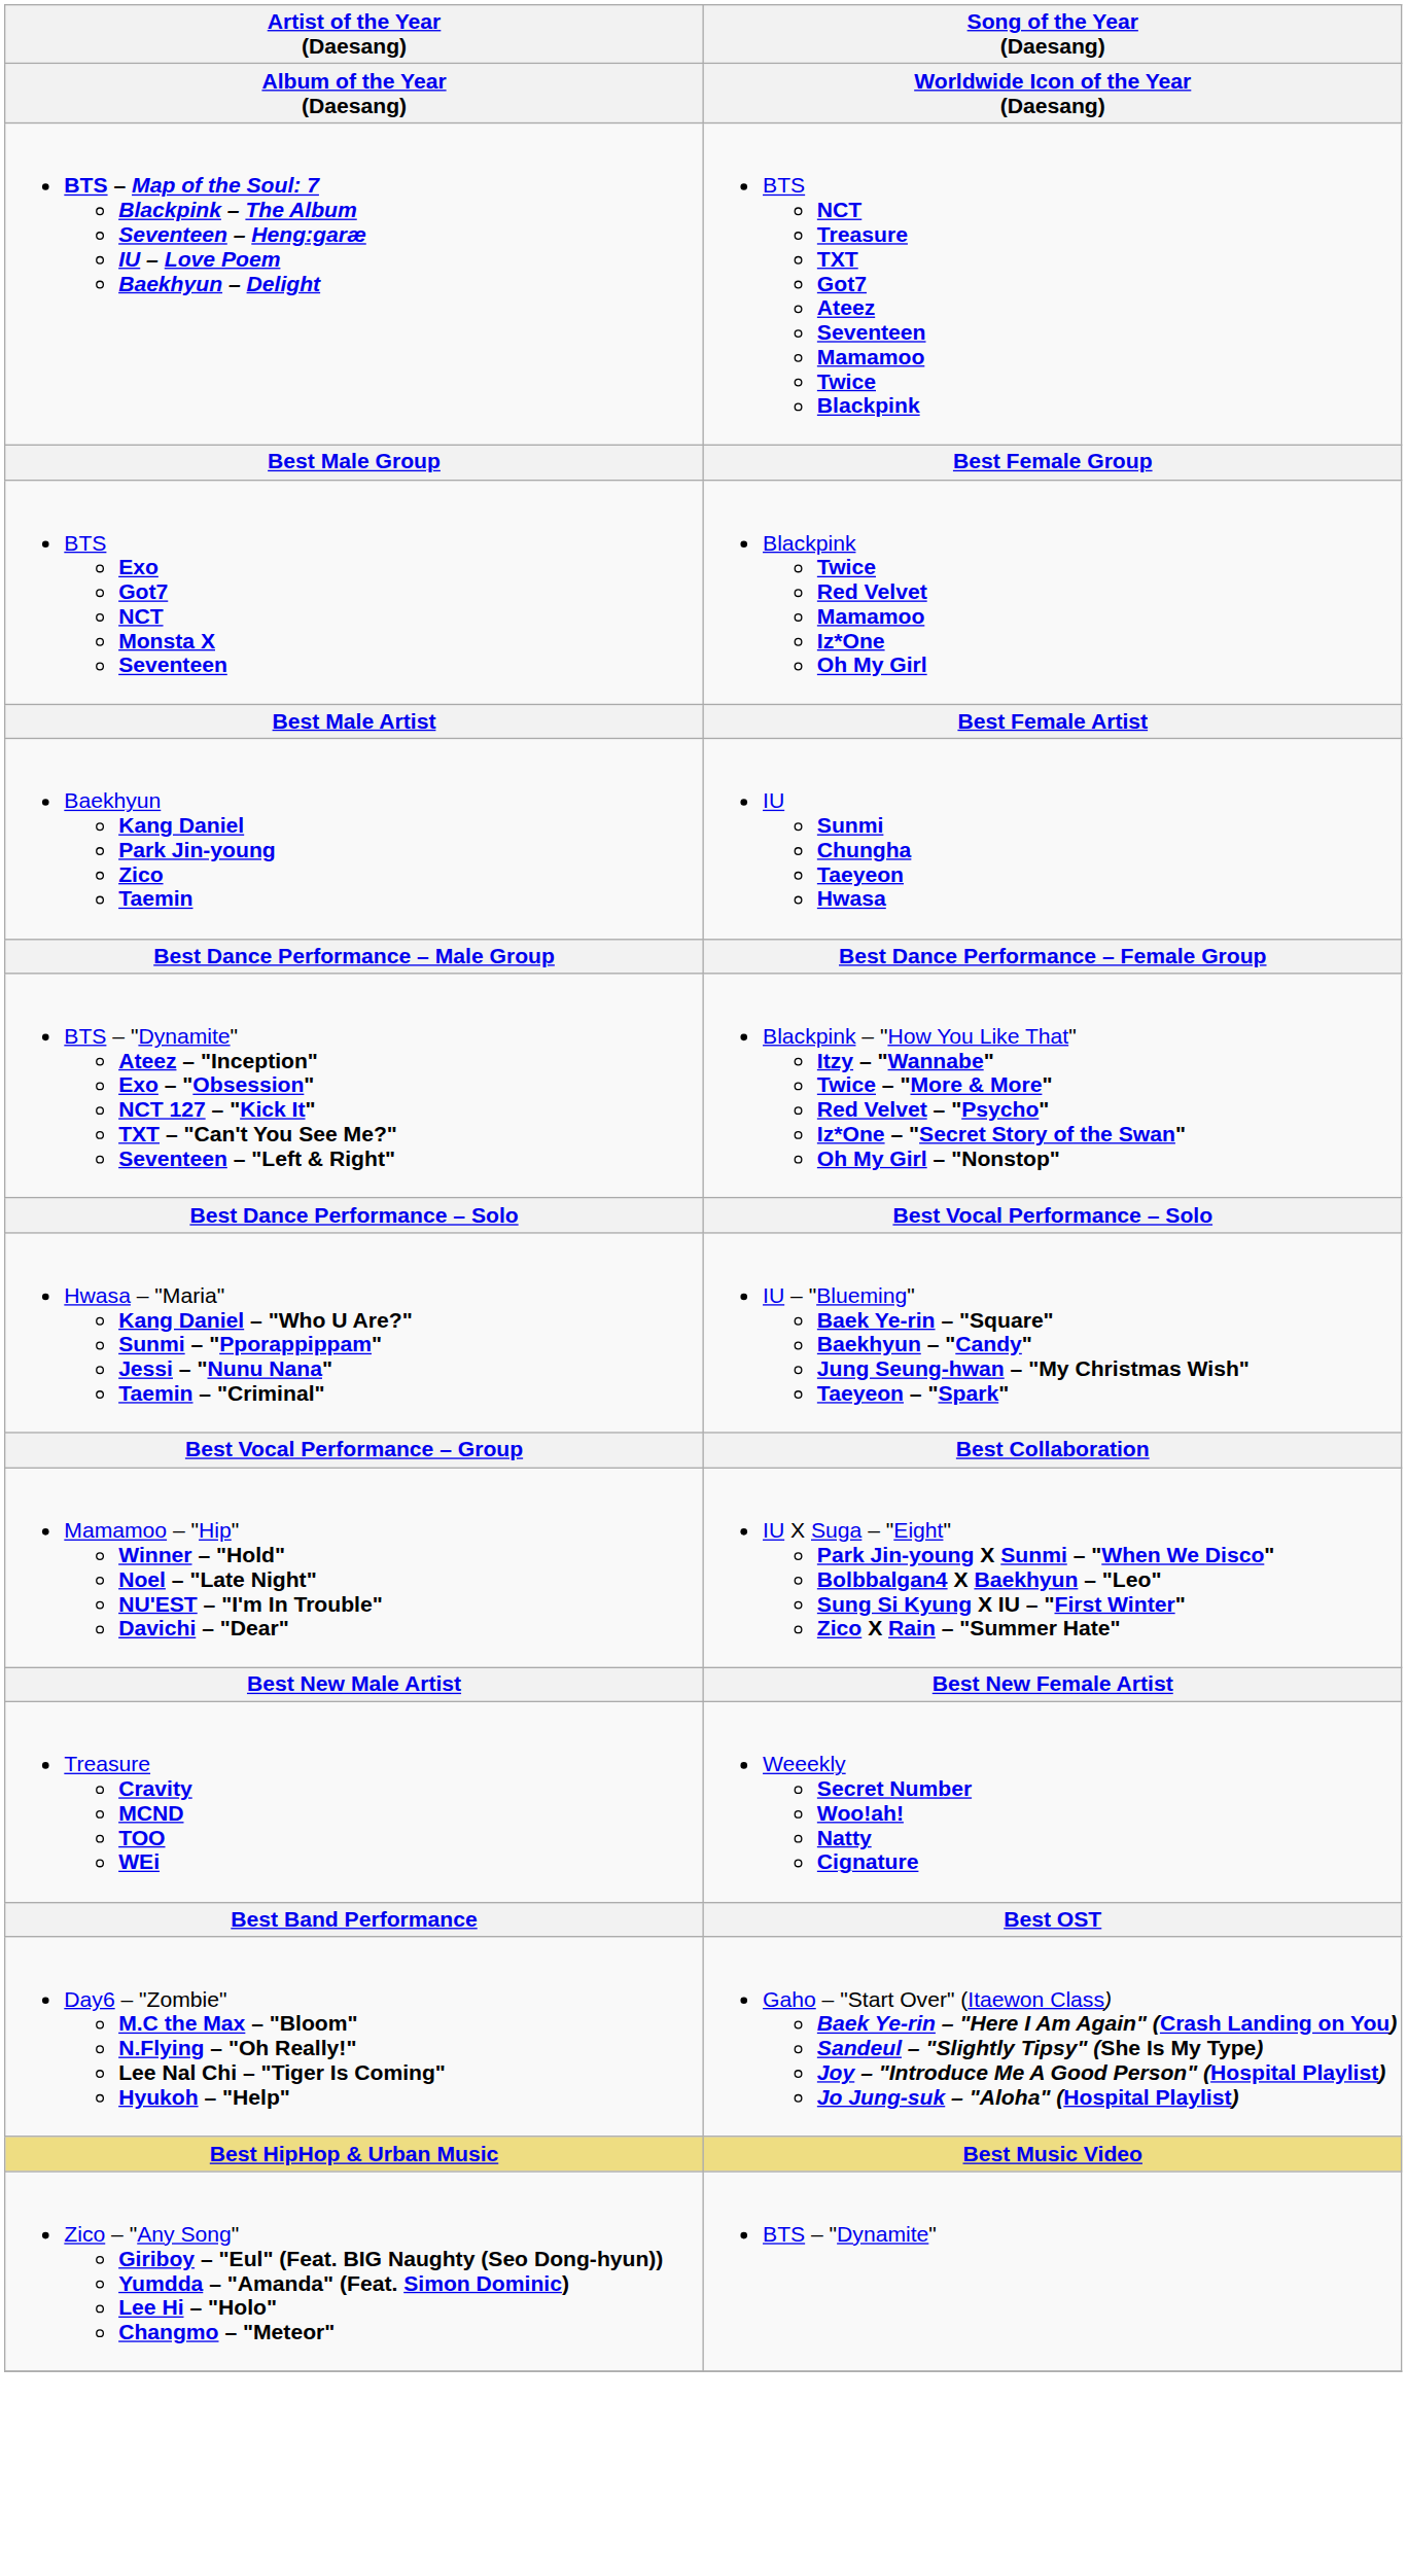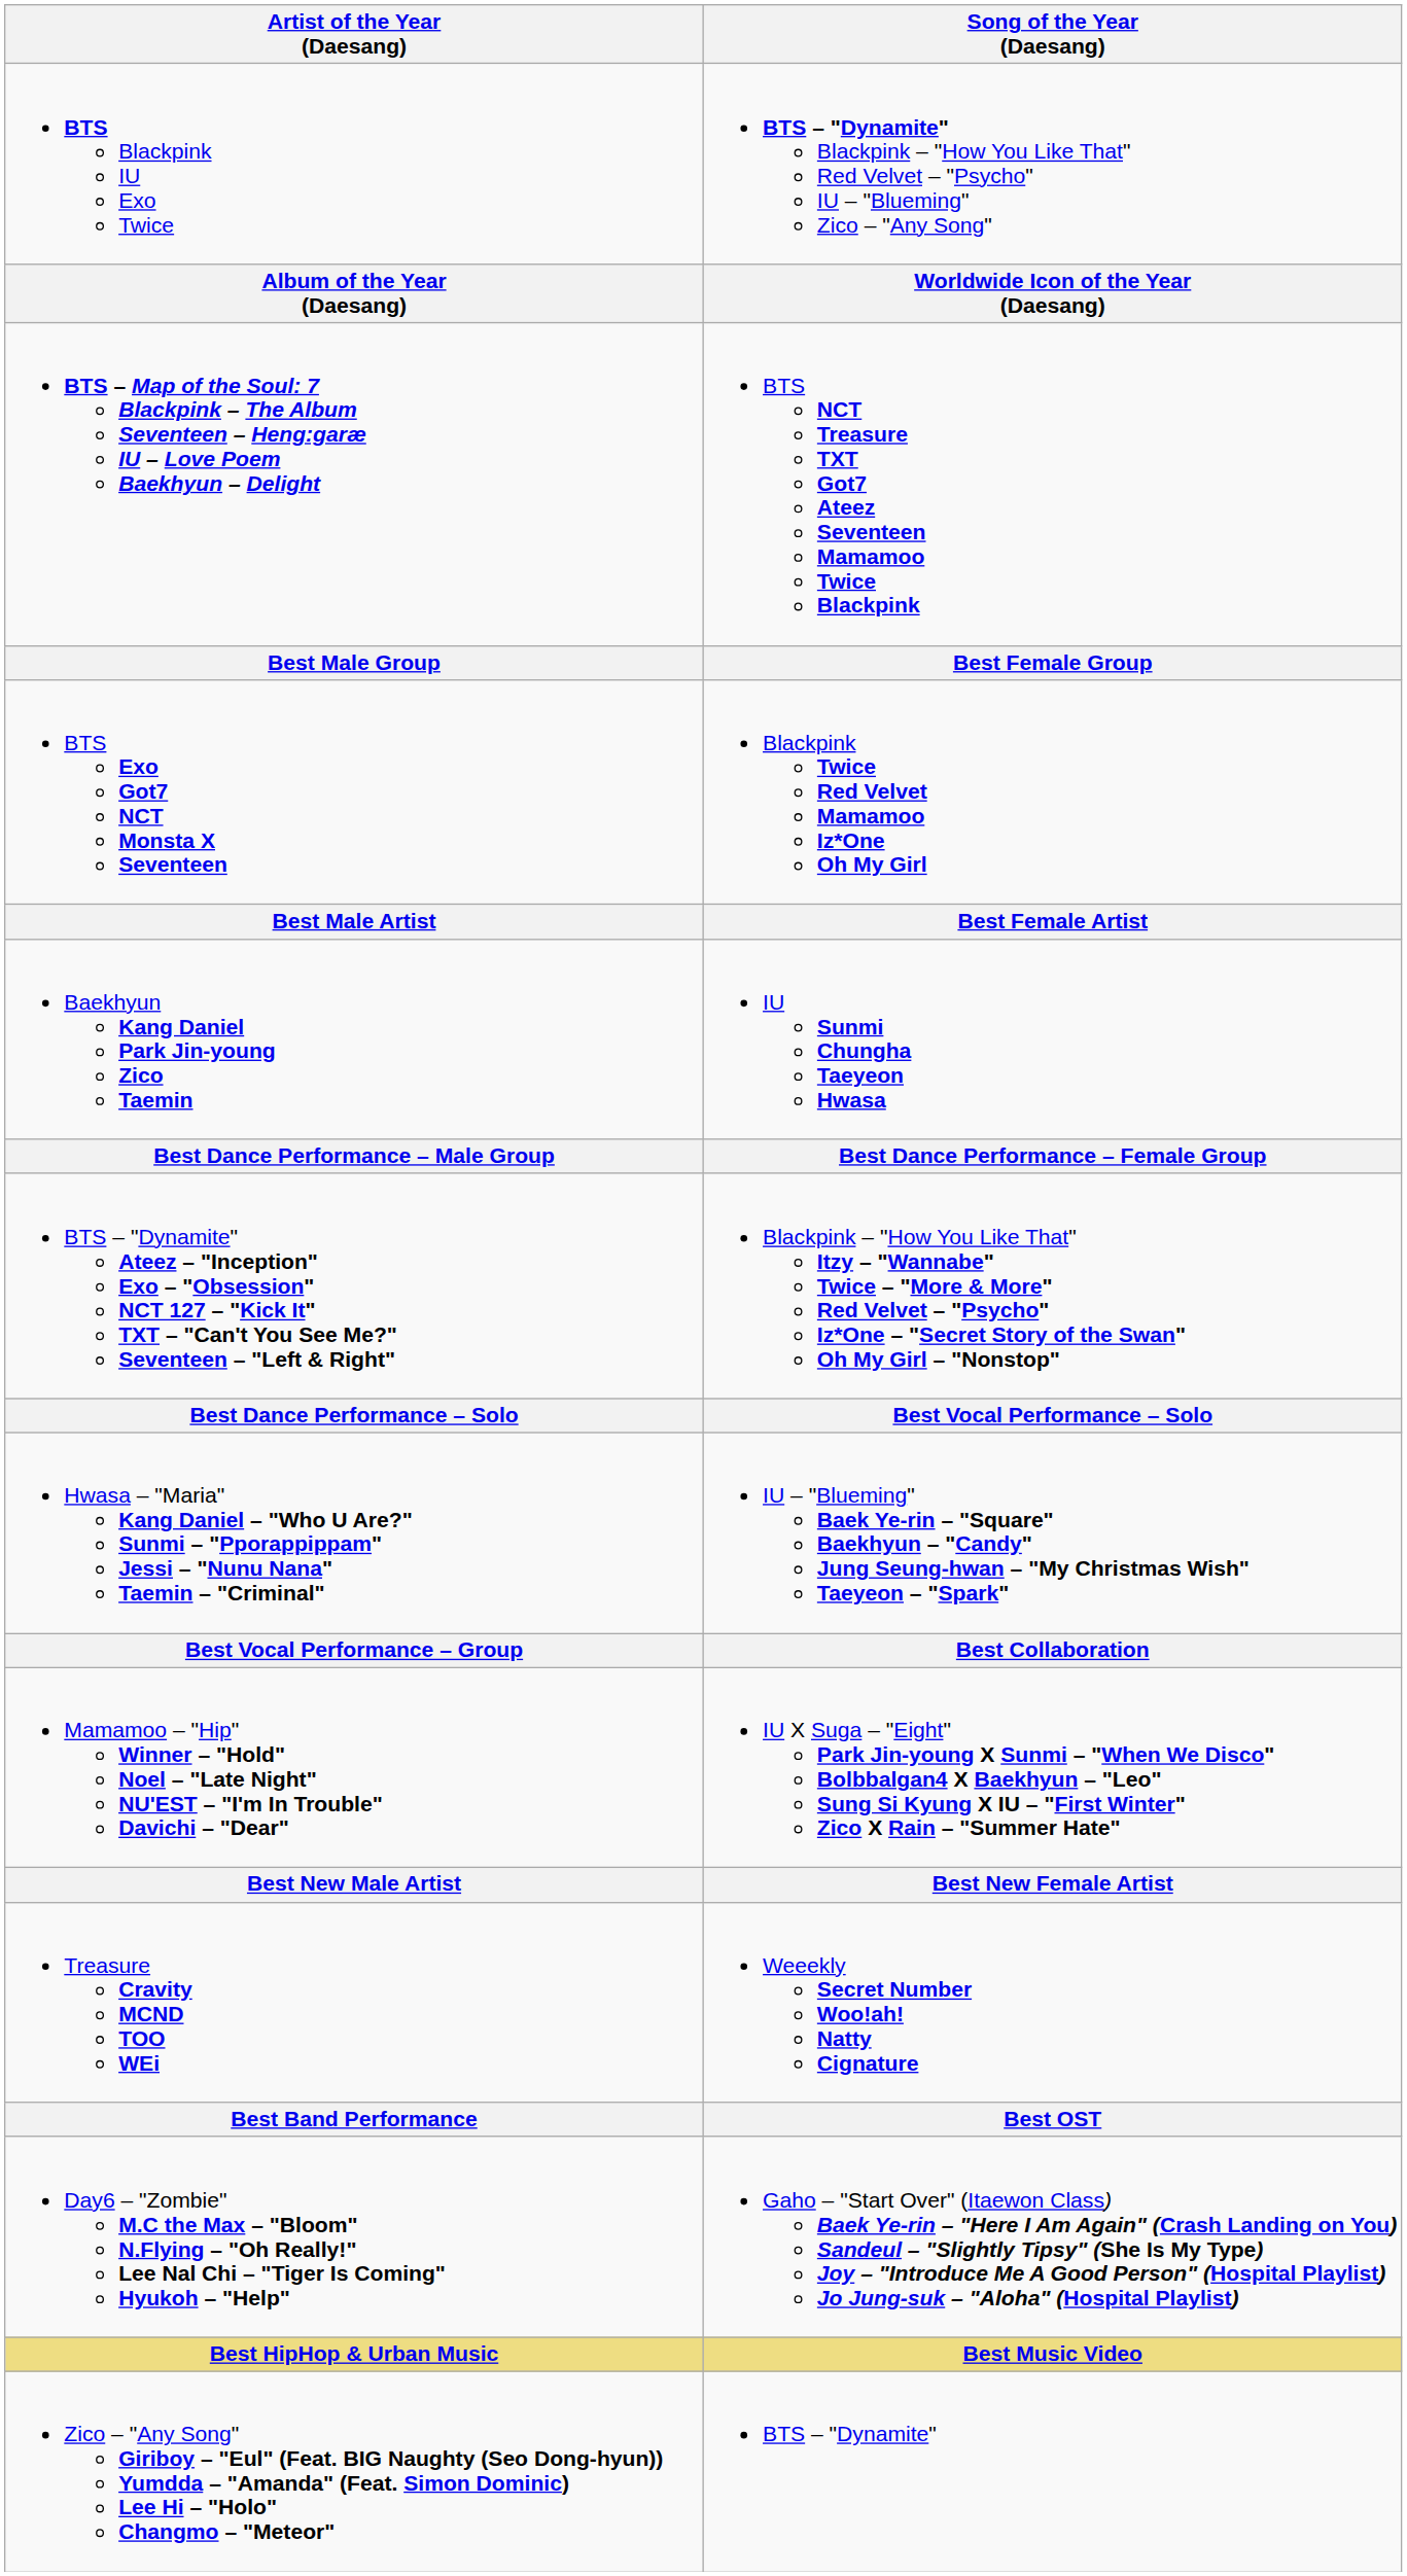 <table class="wikitable">
 <tr>
 <th style="width:50%" style="background:#EEDD82;" ! align="center"><a href='#'>Artist of the Year</a><br>(Daesang)</th>
 <th style="width:50%" style="background:#EEDD82;" ! align="center"><a href='#'>Song of the Year</a><br>(Daesang)</th>
+</tr>
+<tr>
+<td><br><ul><li><strong><a href='#'>BTS</a></strong><ul><li><a href='#'>Blackpink</a></li><li><a href='#'>IU</a></li><li><a href='#'>Exo</a></li><li><a href='#'>Twice</a></li></ul></li></ul></td>
+<td><br><ul><li><strong><a href='#'>BTS</a> – "<a href='#'>Dynamite</a>"</strong><ul><li><a href='#'>Blackpink</a> – "<a href='#'>How You Like That</a>"</li><li><a href='#'>Red Velvet</a> – "<a href='#'>Psycho</a>"</li><li><a href='#'>IU</a> – "<a href='#'>Blueming</a>"</li><li><a href='#'>Zico</a> – "<a href='#'>Any Song</a>"</li></ul></li></ul></td>
 </tr>
 <tr>
 <th style="width:50%" style="background:#EEDD82;" ! align="center"><a href='#'>Album of the Year</a><br>(Daesang)</th>
 <th style="width:50%" style="background:#EEDD82;" ! align="center"><a href='#'>Worldwide Icon of the Year</a><br>(Daesang)</th>
 </tr>
 <tr>
 <td style="vertical-align:top"><br><ul><li><strong><a href='#'>BTS</a> – <em><a href='#'>Map of the Soul: 7</a><strong><em><ul><li><a href='#'>Blackpink</a> – </em><a href='#'>The Album</a><em></li><li><a href='#'>Seventeen</a> – </em><a href='#'>Heng:garæ</a><em></li><li><a href='#'>IU</a> – </em><a href='#'>Love Poem</a><em></li><li><a href='#'>Baekhyun</a> – </em><a href='#'>Delight</a><em></li></ul></li></ul></td>
 <td><br><ul><li></strong><a href='#'>BTS</a><strong><ul><li><a href='#'>NCT</a></li><li><a href='#'>Treasure</a></li><li><a href='#'>TXT</a></li><li><a href='#'>Got7</a></li><li><a href='#'>Ateez</a></li><li><a href='#'>Seventeen</a></li><li><a href='#'>Mamamoo</a></li><li><a href='#'>Twice</a></li><li><a href='#'>Blackpink</a></li></ul></li></ul></td>
 </tr>
 <tr>
 <th style="width:50%" style="background:#EEDD82;" ! align="center"><a href='#'>Best Male Group</a></th>
 <th style="width:50%" style="background:#EEDD82;" ! align="center"><a href='#'>Best Female Group</a></th>
 </tr>
 <tr>
 <td><br><ul><li></strong><a href='#'>BTS</a><strong><ul><li><a href='#'>Exo</a></li><li><a href='#'>Got7</a></li><li><a href='#'>NCT</a></li><li><a href='#'>Monsta X</a></li><li><a href='#'>Seventeen</a></li></ul></li></ul></td>
 <td><br><ul><li></strong><a href='#'>Blackpink</a><strong><ul><li><a href='#'>Twice</a></li><li><a href='#'>Red Velvet</a></li><li><a href='#'>Mamamoo</a></li><li><a href='#'>Iz*One</a></li><li><a href='#'>Oh My Girl</a></li></ul></li></ul></td>
 </tr>
 <tr>
 <th style="width:50%" style="background:#EEDD82;" ! align="center"><a href='#'>Best Male Artist</a></th>
 <th style="width:50%" style="background:#EEDD82;" ! align="center"><a href='#'>Best Female Artist</a></th>
 </tr>
 <tr>
 <td><br><ul><li></strong><a href='#'>Baekhyun</a><strong><ul><li><a href='#'>Kang Daniel</a></li><li><a href='#'>Park Jin-young</a></li><li><a href='#'>Zico</a></li><li><a href='#'>Taemin</a></li></ul></li></ul></td>
 <td><br><ul><li><a href='#'></strong>IU<strong></a><ul><li><a href='#'>Sunmi</a></li><li><a href='#'>Chungha</a></li><li><a href='#'>Taeyeon</a></li><li><a href='#'>Hwasa</a></li></ul></li></ul></td>
 </tr>
 <tr>
 <th style="width:50%" style="background:#EEDD82;" ! align="center"><a href='#'>Best Dance Performance – Male Group</a></th>
 <th style="width:50%" style="background:#EEDD82;" ! align="center"><a href='#'>Best Dance Performance – Female Group</a></th>
 </tr>
 <tr>
 <td><br><ul><li></strong><a href='#'>BTS</a> – "<a href='#'>Dynamite</a>"<strong><ul><li><a href='#'>Ateez</a> – "Inception"</li><li><a href='#'>Exo</a> – "<a href='#'>Obsession</a>"</li><li><a href='#'>NCT 127</a> – "<a href='#'>Kick It</a>"</li><li><a href='#'>TXT</a> – "Can't You See Me?"</li><li><a href='#'>Seventeen</a> – "Left & Right"</li></ul></li></ul></td>
 <td><br><ul><li></strong><a href='#'>Blackpink</a> – "<a href='#'>How You Like That</a>"<strong><ul><li><a href='#'>Itzy</a> – "<a href='#'>Wannabe</a>"</li><li><a href='#'>Twice</a> – "<a href='#'>More & More</a>"</li><li><a href='#'>Red Velvet</a> – "<a href='#'>Psycho</a>"</li><li><a href='#'>Iz*One</a> – "<a href='#'>Secret Story of the Swan</a>"</li><li><a href='#'>Oh My Girl</a> – "Nonstop"</li></ul></li></ul></td>
 </tr>
 <tr>
 <th style="width:50%" style="background:#EEDD82;" ! align="center"><a href='#'>Best Dance Performance – Solo</a></th>
 <th style="width:50%" style="background:#EEDD82;" ! align="center"><a href='#'>Best Vocal Performance – Solo</a></th>
 </tr>
 <tr>
 <td><br><ul><li></strong><a href='#'>Hwasa</a> – "Maria"<strong><ul><li><a href='#'>Kang Daniel</a> – "Who U Are?"</li><li><a href='#'>Sunmi</a> – "<a href='#'>Pporappippam</a>"</li><li><a href='#'>Jessi</a> – "<a href='#'>Nunu Nana</a>"</li><li><a href='#'>Taemin</a> – "Criminal"</li></ul></li></ul></td>
 <td><br><ul><li></strong><a href='#'>IU</a> – "<a href='#'>Blueming</a>"<strong><ul><li><a href='#'>Baek Ye-rin</a> – "Square"</li><li><a href='#'>Baekhyun</a> – "<a href='#'>Candy</a>"</li><li><a href='#'>Jung Seung-hwan</a> – "My Christmas Wish"</li><li><a href='#'>Taeyeon</a> – "<a href='#'>Spark</a>"</li></ul></li></ul></td>
 </tr>
 <tr>
 <th style="width:50%" style="background:#EEDD82;" ! align="center"><a href='#'>Best Vocal Performance – Group</a></th>
 <th style="width:50%" style="background:#EEDD82;" ! align="center"><a href='#'>Best Collaboration</a></th>
 </tr>
 <tr>
 <td><br><ul><li></strong><a href='#'>Mamamoo</a> – "<a href='#'>Hip</a>"<strong><ul><li><a href='#'>Winner</a> – "Hold"</li><li><a href='#'>Noel</a> – "Late Night"</li><li><a href='#'>NU'EST</a> – "I'm In Trouble"</li><li><a href='#'>Davichi</a> – "Dear"</li></ul></li></ul></td>
 <td><br><ul><li></strong><a href='#'>IU</a> X <a href='#'>Suga</a> – "<a href='#'>Eight</a>"<strong><ul><li><a href='#'>Park Jin-young</a> X <a href='#'>Sunmi</a> – "<a href='#'>When We Disco</a>"</li><li><a href='#'>Bolbbalgan4</a> X <a href='#'>Baekhyun</a> – "Leo"</li><li><a href='#'>Sung Si Kyung</a> X IU – "<a href='#'>First Winter</a>"</li><li><a href='#'>Zico</a> X <a href='#'>Rain</a> – "Summer Hate"</li></ul></li></ul></td>
 </tr>
 <tr>
 <th style="width:50%" style="background:#EEDD82;" ! align="center"><a href='#'>Best New Male Artist</a></th>
 <th style="width:50%" style="background:#EEDD82;" ! align="center"><a href='#'>Best New Female Artist</a></th>
 </tr>
 <tr>
 <td><br><ul><li><a href='#'></strong>Treasure<strong></a><ul><li><a href='#'>Cravity</a></li><li><a href='#'>MCND</a></li><li><a href='#'>TOO</a></li><li><a href='#'>WEi</a></li></ul></li></ul></td>
 <td><br><ul><li></strong><a href='#'>Weeekly</a><strong><ul><li><a href='#'>Secret Number</a></li><li><a href='#'>Woo!ah!</a></li><li><a href='#'>Natty</a></li><li><a href='#'>Cignature</a></li></ul></li></ul></td>
 </tr>
 <tr>
 <th style="width:50%" style="background:#EEDD82;" ! align="center"><a href='#'>Best Band Performance</a></th>
 <th style="width:50%" style="background:#EEDD82;" ! align="center"><a href='#'>Best OST</a></th>
 </tr>
 <tr>
 <td><br><ul><li></strong><a href='#'>Day6</a> – "Zombie"<strong><ul><li><a href='#'>M.C the Max</a> – "Bloom"</li><li><a href='#'>N.Flying</a> – "Oh Really!"</li><li>Lee Nal Chi – "Tiger Is Coming"</li><li><a href='#'>Hyukoh</a> – "Help"</li></ul></li></ul></td>
 <td><br><ul><li></strong><a href='#'>Gaho</a> – "Start Over" (</em><a href='#'>Itaewon Class</a><em>)<strong><ul><li><a href='#'>Baek Ye-rin</a> – "Here I Am Again" (</em><a href='#'>Crash Landing on You</a><em>)</li><li><a href='#'>Sandeul</a> – "Slightly Tipsy" (</em>She Is My Type<em>)</li><li><a href='#'>Joy</a> – "Introduce Me A Good Person" (</em><a href='#'>Hospital Playlist</a><em>)</li><li><a href='#'>Jo Jung-suk</a> – "Aloha" (</em><a href='#'>Hospital Playlist</a><em>)</li></ul></li></ul></td>
 </tr>
 <tr>
 <th style="background:#EEDD82;" ! align="center"><a href='#'>Best HipHop & Urban Music</a></th>
 <th style="background:#EEDD82;" ! align="center"><a href='#'>Best Music Video</a></th>
 </tr>
 <tr>
 <td><br><ul><li></strong><a href='#'>Zico</a> – "<a href='#'>Any Song</a>"<strong><ul><li><a href='#'>Giriboy</a> – "Eul" (Feat. BIG Naughty (Seo Dong-hyun))</li><li><a href='#'>Yumdda</a> – "Amanda" (Feat. <a href='#'>Simon Dominic</a>)</li><li><a href='#'>Lee Hi</a> – "Holo"</li><li><a href='#'>Changmo</a> – "Meteor"</li></ul></li></ul></td>
 <td style="vertical-align:top"><br><ul><li></strong><a href='#'>BTS</a> – "<a href='#'>Dynamite</a>"<strong></li></ul></td>
 </tr>
 <tr>
 </tr>
 </table>
